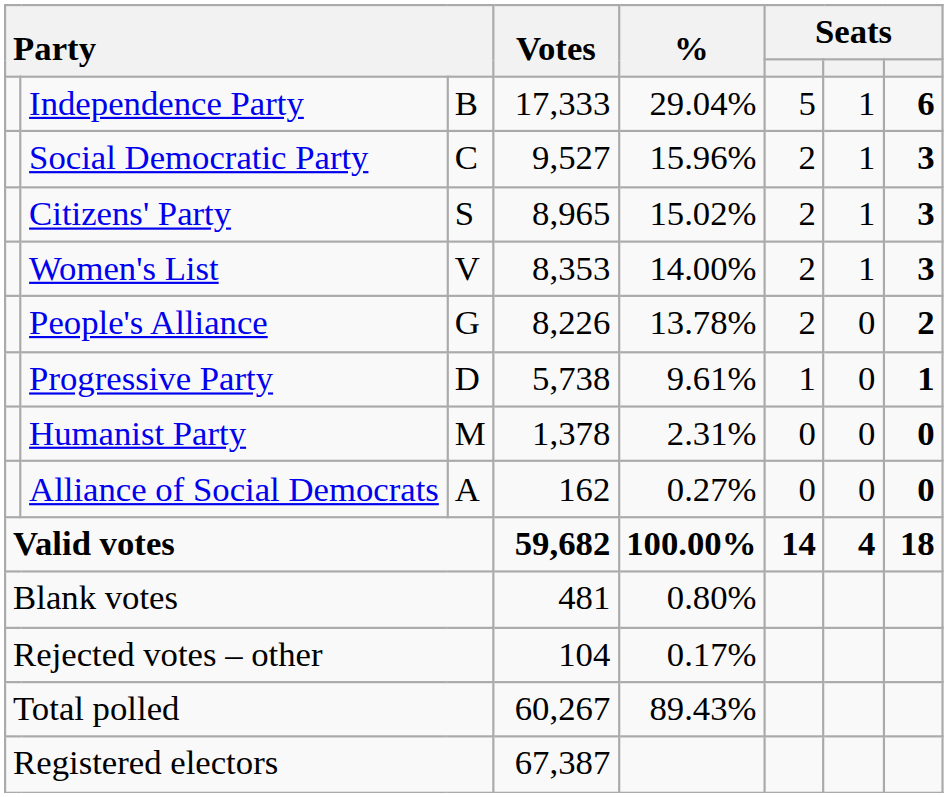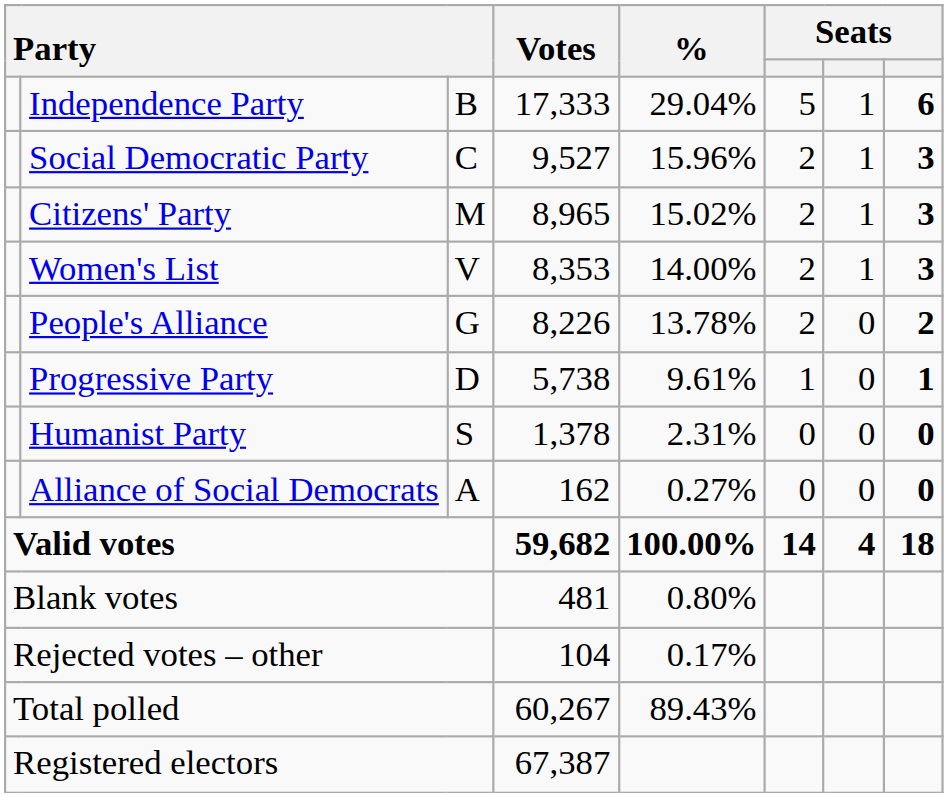 <table class="wikitable" border="1" style="text-align:right;">
 <tr>
 <th style="text-align:left;" valign=bottom rowspan=2 colspan=3>Party</th>
 <th align=center valign=bottom rowspan=2 width="50">Votes</th>
 <th align=center valign=bottom rowspan=2 width="50">%</th>
 <th colspan=3>Seats</th>
 </tr>
 <tr>
 <th align=center valign=bottom width="20"><small></small></th>
 <th align=center valign=bottom width="20"><small><a href='#'></a></small></th>
 <th align=center valign=bottom width="20"><small></small></th>
 </tr>
 <tr>
 <td></td>
 <td align=left><a href='#'>Independence Party</a></td>
 <td align=left>B</td>
 <td>17,333</td>
 <td>29.04%</td>
 <td>5</td>
 <td>1</td>
 <td><strong>6</strong></td>
 </tr>
 <tr>
 <td></td>
 <td align=left><a href='#'>Social Democratic Party</a></td>
 <td align=left>C</td>
 <td>9,527</td>
 <td>15.96%</td>
 <td>2</td>
 <td>1</td>
 <td><strong>3</strong></td>
 </tr>
 <tr>
 <td></td>
 <td align=left><a href='#'>Citizens' Party</a></td>
-<td align=left>S</td>
+<td align=left>M</td>
 <td>8,965</td>
 <td>15.02%</td>
 <td>2</td>
 <td>1</td>
 <td><strong>3</strong></td>
 </tr>
 <tr>
 <td></td>
 <td align=left><a href='#'>Women's List</a></td>
 <td align=left>V</td>
 <td>8,353</td>
 <td>14.00%</td>
 <td>2</td>
 <td>1</td>
 <td><strong>3</strong></td>
 </tr>
 <tr>
 <td></td>
 <td align=left><a href='#'>People's Alliance</a></td>
 <td align=left>G</td>
 <td>8,226</td>
 <td>13.78%</td>
 <td>2</td>
 <td>0</td>
 <td><strong>2</strong></td>
 </tr>
 <tr>
 <td></td>
 <td align=left><a href='#'>Progressive Party</a></td>
 <td align=left>D</td>
 <td>5,738</td>
 <td>9.61%</td>
 <td>1</td>
 <td>0</td>
 <td><strong>1</strong></td>
 </tr>
 <tr>
 <td></td>
 <td align=left><a href='#'>Humanist Party</a></td>
-<td align=left>M</td>
+<td align=left>S</td>
 <td>1,378</td>
 <td>2.31%</td>
 <td>0</td>
 <td>0</td>
 <td><strong>0</strong></td>
 </tr>
 <tr>
 <td></td>
 <td align=left><a href='#'>Alliance of Social Democrats</a></td>
 <td align=left>A</td>
 <td>162</td>
 <td>0.27%</td>
 <td>0</td>
 <td>0</td>
 <td><strong>0</strong></td>
 </tr>
 <tr style="font-weight:bold">
 <td align=left colspan=3>Valid votes</td>
 <td>59,682</td>
 <td>100.00%</td>
 <td>14</td>
 <td>4</td>
 <td>18</td>
 </tr>
 <tr>
 <td align=left colspan=3>Blank votes</td>
 <td>481</td>
 <td>0.80%</td>
 <td></td>
 <td></td>
 <td></td>
 </tr>
 <tr>
 <td align=left colspan=3>Rejected votes – other</td>
 <td>104</td>
 <td>0.17%</td>
 <td></td>
 <td></td>
 <td></td>
 </tr>
 <tr>
 <td align=left colspan=3>Total polled</td>
 <td>60,267</td>
 <td>89.43%</td>
 <td></td>
 <td></td>
 <td></td>
 </tr>
 <tr>
 <td align=left colspan=3>Registered electors</td>
 <td>67,387</td>
 <td></td>
 <td></td>
 <td></td>
 <td></td>
 </tr>
 </table>
